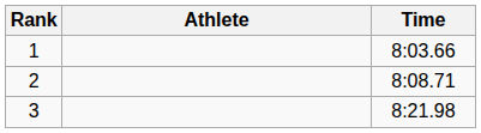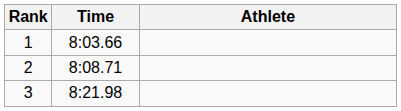 <table class=wikitable style="text-align:center">
 <tr>
 <th width=40>Rank</th>
+<th width=80>Time</th>
 <th width=250>Athlete</th>
-<th width=80>Time</th>
 </tr>
 <tr>
 <td>1</td>
+<td>8:03.66</td>
 <td align="left"></td>
-<td>8:03.66</td>
 </tr>
 <tr>
 <td>2</td>
+<td>8:08.71</td>
 <td align="left"></td>
-<td>8:08.71</td>
 </tr>
 <tr>
 <td>3</td>
+<td>8:21.98</td>
 <td align="left"></td>
-<td>8:21.98</td>
 </tr>
 </table>
